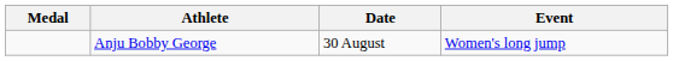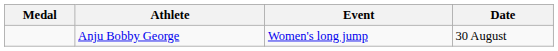 <table class="wikitable" style="font-size:90%" width=50%>
 <tr>
 <th>Medal</th>
 <th>Athlete</th>
+<th>Event</th>
 <th>Date</th>
-<th>Event</th>
 </tr>
 <tr>
 <td></td>
 <td><a href='#'>Anju Bobby George</a></td>
+<td><a href='#'>Women's long jump</a></td>
 <td>30 August</td>
-<td><a href='#'>Women's long jump</a></td>
 </tr>
 </table>
